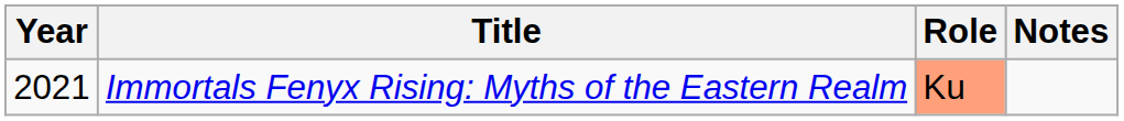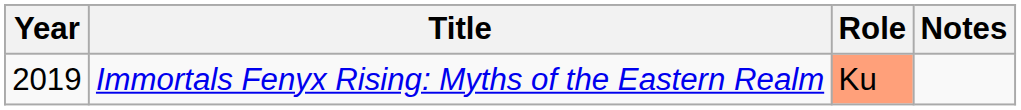 <table class="wikitable sortable">
 <tr>
 <th>Year</th>
 <th>Title</th>
 <th class="unsortable">Role</th>
 <th class="unsortable">Notes</th>
 </tr>
 <tr>
-<td>2021</td>
+<td>2019</td>
 <td><em><a href='#'>Immortals Fenyx Rising: Myths of the Eastern Realm</a></em></td>
 <td style="background: lightsalmon;">Ku</td>
 <td></td>
 </tr>
 </table>
